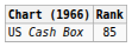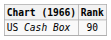 <table class="wikitable">
 <tr>
 <th>Chart (1966)</th>
 <th style="text-align:center;">Rank</th>
 </tr>
 <tr>
 <td>US <em>Cash Box</em> </td>
-<td style="text-align:center;">85</td>
+<td style="text-align:center;">90</td>
 </tr>
 <tr>
 </tr>
 </table>
